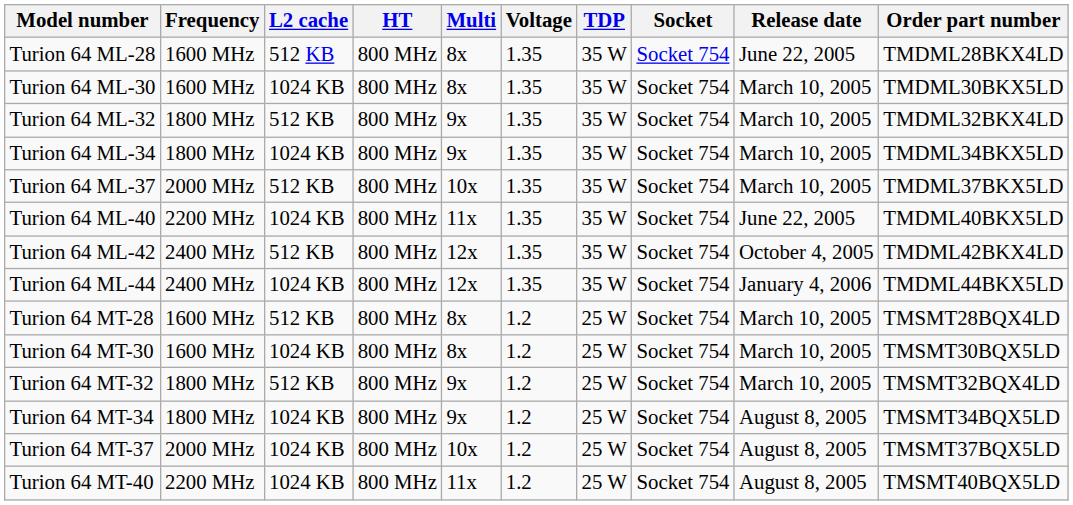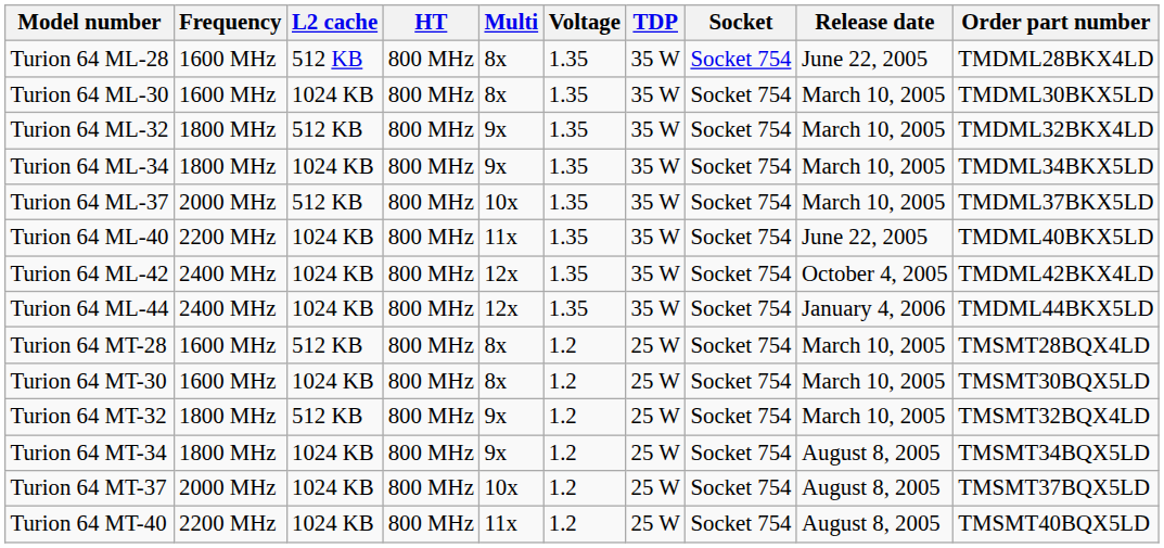 <table class="wikitable">
 <tr>
 <th>Model number</th>
 <th>Frequency</th>
 <th><a href='#'>L2 cache</a></th>
 <th><a href='#'>HT</a></th>
 <th><a href='#'>Multi</a></th>
 <th>Voltage</th>
 <th><a href='#'>TDP</a></th>
 <th>Socket</th>
 <th>Release date</th>
 <th>Order part number</th>
 </tr>
 <tr>
 <td>Turion 64 ML-28</td>
 <td>1600 MHz</td>
 <td>512 <a href='#'>KB</a></td>
 <td>800 MHz</td>
 <td>8x</td>
 <td>1.35</td>
 <td>35 W</td>
 <td><a href='#'>Socket 754</a></td>
 <td>June 22, 2005</td>
 <td>TMDML28BKX4LD</td>
 </tr>
 <tr>
 <td>Turion 64 ML-30</td>
 <td>1600 MHz</td>
 <td>1024 KB</td>
 <td>800 MHz</td>
 <td>8x</td>
 <td>1.35</td>
 <td>35 W</td>
 <td>Socket 754</td>
 <td>March 10, 2005</td>
 <td>TMDML30BKX5LD</td>
 </tr>
 <tr>
 <td>Turion 64 ML-32</td>
 <td>1800 MHz</td>
 <td>512 KB</td>
 <td>800 MHz</td>
 <td>9x</td>
 <td>1.35</td>
 <td>35 W</td>
 <td>Socket 754</td>
 <td>March 10, 2005</td>
 <td>TMDML32BKX4LD</td>
 </tr>
 <tr>
 <td>Turion 64 ML-34</td>
 <td>1800 MHz</td>
 <td>1024 KB</td>
 <td>800 MHz</td>
 <td>9x</td>
 <td>1.35</td>
 <td>35 W</td>
 <td>Socket 754</td>
 <td>March 10, 2005</td>
 <td>TMDML34BKX5LD</td>
 </tr>
 <tr>
 <td>Turion 64 ML-37</td>
 <td>2000 MHz</td>
 <td>512 KB</td>
 <td>800 MHz</td>
 <td>10x</td>
 <td>1.35</td>
 <td>35 W</td>
 <td>Socket 754</td>
 <td>March 10, 2005</td>
 <td>TMDML37BKX5LD</td>
 </tr>
 <tr>
 <td>Turion 64 ML-40</td>
 <td>2200 MHz</td>
 <td>1024 KB</td>
 <td>800 MHz</td>
 <td>11x</td>
 <td>1.35</td>
 <td>35 W</td>
 <td>Socket 754</td>
 <td>June 22, 2005</td>
 <td>TMDML40BKX5LD</td>
 </tr>
 <tr>
 <td>Turion 64 ML-42</td>
 <td>2400 MHz</td>
-<td>512 KB</td>
+<td>1024 KB</td>
 <td>800 MHz</td>
 <td>12x</td>
 <td>1.35</td>
 <td>35 W</td>
 <td>Socket 754</td>
 <td>October 4, 2005</td>
 <td>TMDML42BKX4LD</td>
 </tr>
 <tr>
 <td>Turion 64 ML-44</td>
 <td>2400 MHz</td>
 <td>1024 KB</td>
 <td>800 MHz</td>
 <td>12x</td>
 <td>1.35</td>
 <td>35 W</td>
 <td>Socket 754</td>
 <td>January 4, 2006</td>
 <td>TMDML44BKX5LD</td>
 </tr>
 <tr>
 <td>Turion 64 MT-28</td>
 <td>1600 MHz</td>
 <td>512 KB</td>
 <td>800 MHz</td>
 <td>8x</td>
 <td>1.2</td>
 <td>25 W</td>
 <td>Socket 754</td>
 <td>March 10, 2005</td>
 <td>TMSMT28BQX4LD</td>
 </tr>
 <tr>
 <td>Turion 64 MT-30</td>
 <td>1600 MHz</td>
 <td>1024 KB</td>
 <td>800 MHz</td>
 <td>8x</td>
 <td>1.2</td>
 <td>25 W</td>
 <td>Socket 754</td>
 <td>March 10, 2005</td>
 <td>TMSMT30BQX5LD</td>
 </tr>
 <tr>
 <td>Turion 64 MT-32</td>
 <td>1800 MHz</td>
 <td>512 KB</td>
 <td>800 MHz</td>
 <td>9x</td>
 <td>1.2</td>
 <td>25 W</td>
 <td>Socket 754</td>
 <td>March 10, 2005</td>
 <td>TMSMT32BQX4LD</td>
 </tr>
 <tr>
 <td>Turion 64 MT-34</td>
 <td>1800 MHz</td>
 <td>1024 KB</td>
 <td>800 MHz</td>
 <td>9x</td>
 <td>1.2</td>
 <td>25 W</td>
 <td>Socket 754</td>
 <td>August 8, 2005</td>
 <td>TMSMT34BQX5LD</td>
 </tr>
 <tr>
 <td>Turion 64 MT-37</td>
 <td>2000 MHz</td>
 <td>1024 KB</td>
 <td>800 MHz</td>
 <td>10x</td>
 <td>1.2</td>
 <td>25 W</td>
 <td>Socket 754</td>
 <td>August 8, 2005</td>
 <td>TMSMT37BQX5LD</td>
 </tr>
 <tr>
 <td>Turion 64 MT-40</td>
 <td>2200 MHz</td>
 <td>1024 KB</td>
 <td>800 MHz</td>
 <td>11x</td>
 <td>1.2</td>
 <td>25 W</td>
 <td>Socket 754</td>
 <td>August 8, 2005</td>
 <td>TMSMT40BQX5LD</td>
 </tr>
 </table>
